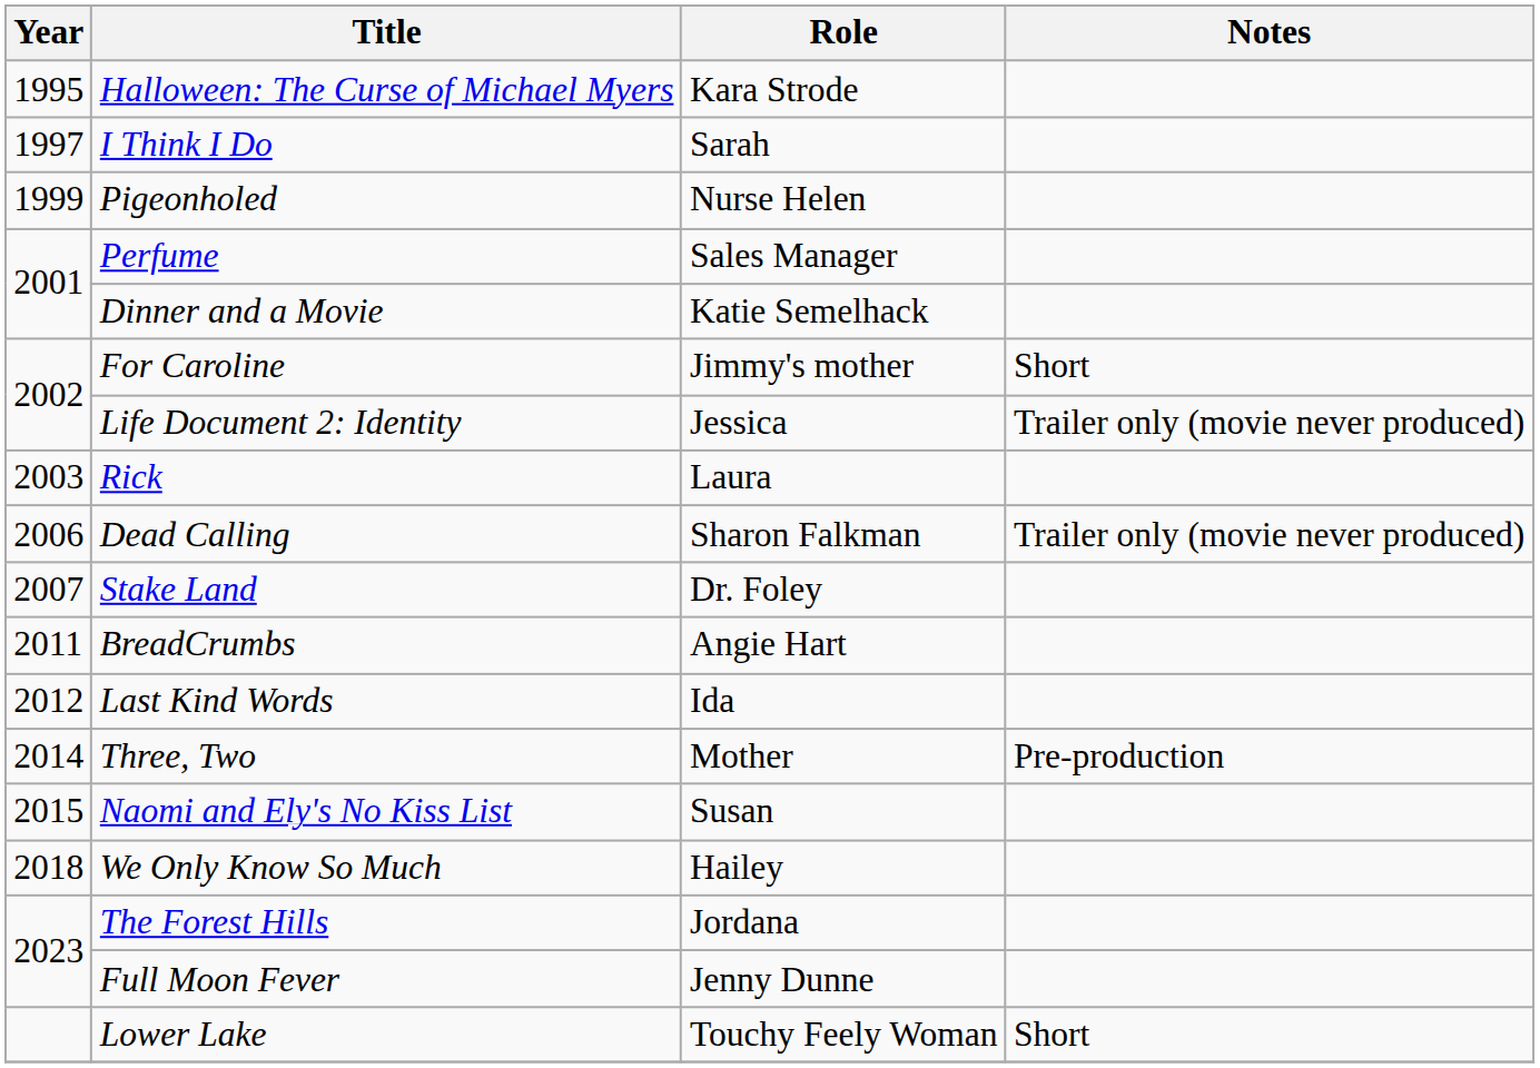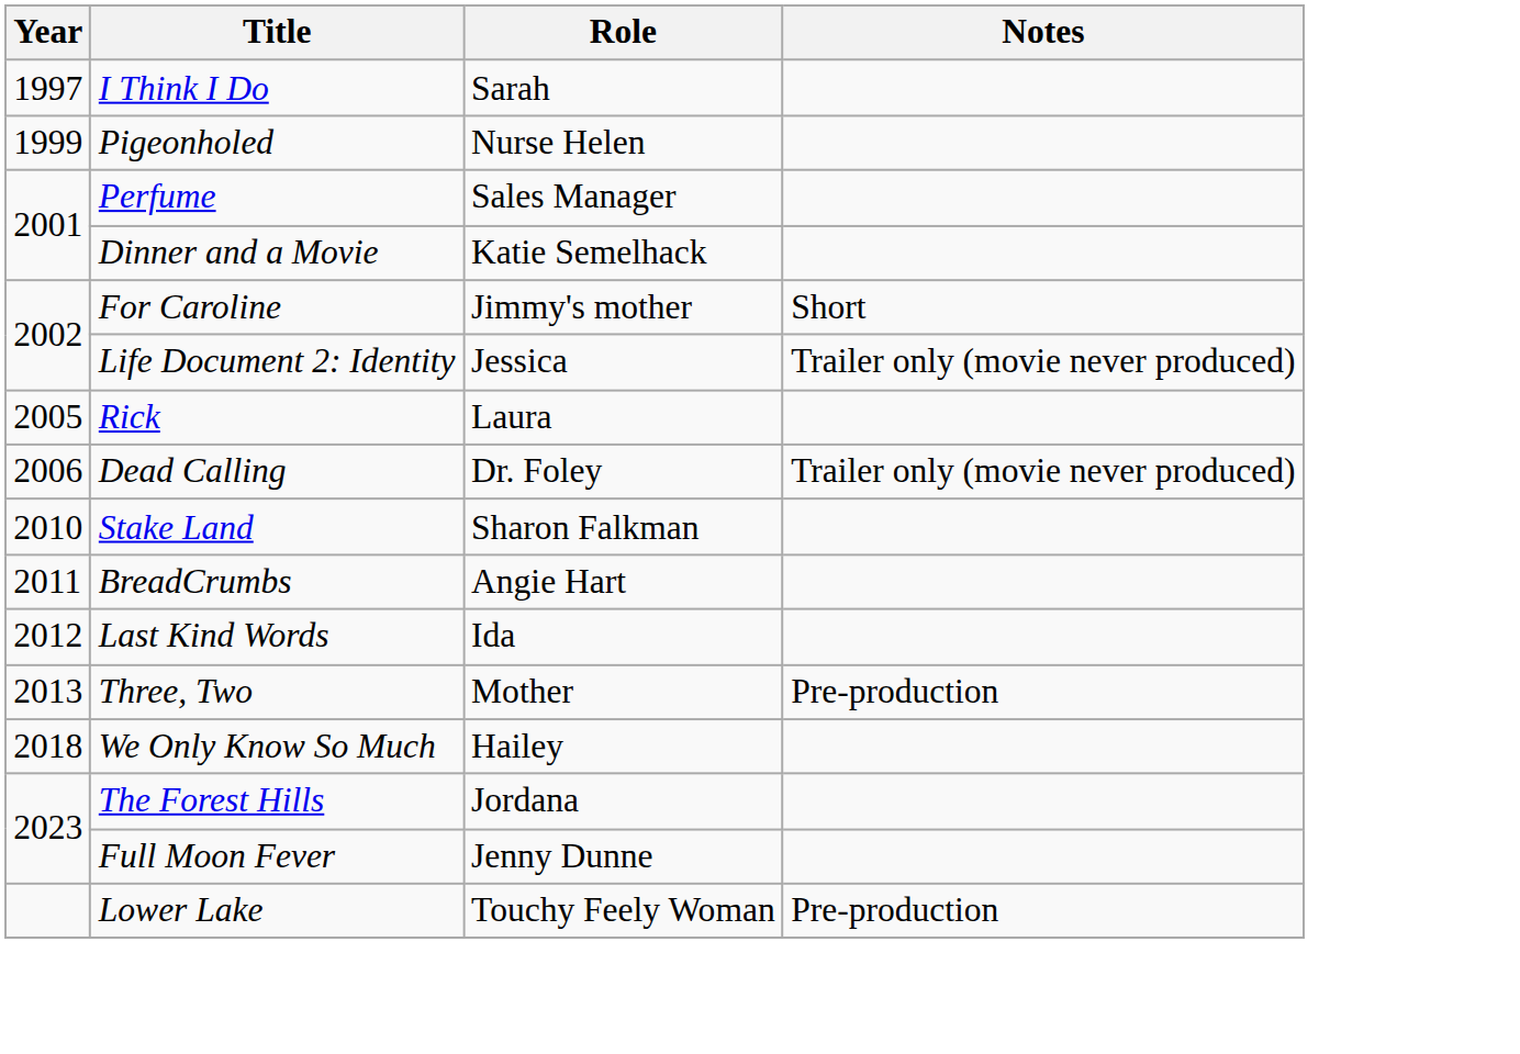 <table class="wikitable sortable">
 <tr>
 <th>Year</th>
 <th>Title</th>
 <th>Role</th>
 <th class="unsortable">Notes</th>
-</tr>
-<tr>
-<td>1995</td>
-<td><em><a href='#'>Halloween: The Curse of Michael Myers</a></em></td>
-<td>Kara Strode</td>
-<td></td>
 </tr>
 <tr>
 <td>1997</td>
 <td><em><a href='#'>I Think I Do</a></em></td>
 <td>Sarah</td>
 <td></td>
 </tr>
 <tr>
 <td>1999</td>
 <td><em>Pigeonholed</em></td>
 <td>Nurse Helen</td>
 <td></td>
 </tr>
 <tr>
 <td rowspan="2">2001</td>
 <td><em><a href='#'>Perfume</a></em></td>
 <td>Sales Manager</td>
 <td></td>
 </tr>
 <tr>
 <td><em>Dinner and a Movie</em></td>
 <td>Katie Semelhack</td>
 <td></td>
 </tr>
 <tr>
 <td rowspan="2">2002</td>
 <td><em>For Caroline</em></td>
 <td>Jimmy's mother</td>
 <td>Short</td>
 </tr>
 <tr>
 <td><em>Life Document 2: Identity</em></td>
 <td>Jessica</td>
 <td>Trailer only (movie never produced)</td>
 </tr>
 <tr>
-<td>2003</td>
+<td>2005</td>
 <td><em><a href='#'>Rick</a></em></td>
 <td>Laura</td>
 <td></td>
 </tr>
 <tr>
 <td>2006</td>
 <td><em>Dead Calling</em></td>
-<td>Sharon Falkman</td>
+<td>Dr. Foley</td>
 <td>Trailer only (movie never produced)</td>
 </tr>
 <tr>
-<td>2007</td>
+<td>2010</td>
 <td><em><a href='#'>Stake Land</a></em></td>
-<td>Dr. Foley</td>
+<td>Sharon Falkman</td>
 <td></td>
 </tr>
 <tr>
 <td>2011</td>
 <td><em>BreadCrumbs</em></td>
 <td>Angie Hart</td>
 <td></td>
 </tr>
 <tr>
 <td>2012</td>
 <td><em>Last Kind Words</em></td>
 <td>Ida</td>
 <td></td>
 </tr>
 <tr>
-<td>2014</td>
+<td>2013</td>
 <td><em>Three, Two</em></td>
 <td>Mother</td>
 <td>Pre-production</td>
-</tr>
-<tr>
-<td>2015</td>
-<td><em><a href='#'>Naomi and Ely's No Kiss List</a></em></td>
-<td>Susan</td>
-<td></td>
 </tr>
 <tr>
 <td>2018</td>
 <td><em>We Only Know So Much</em></td>
 <td>Hailey</td>
 <td></td>
 </tr>
 <tr>
 <td rowspan="2">2023</td>
 <td><em><a href='#'>The Forest Hills</a></em></td>
 <td>Jordana</td>
 <td></td>
 </tr>
 <tr>
 <td><em>Full Moon Fever</em></td>
 <td>Jenny Dunne</td>
 <td></td>
 </tr>
 <tr>
 <td></td>
 <td><em>Lower Lake</em></td>
 <td>Touchy Feely Woman</td>
-<td>Short</td>
+<td>Pre-production</td>
 </tr>
 <tr>
 </tr>
 </table>
